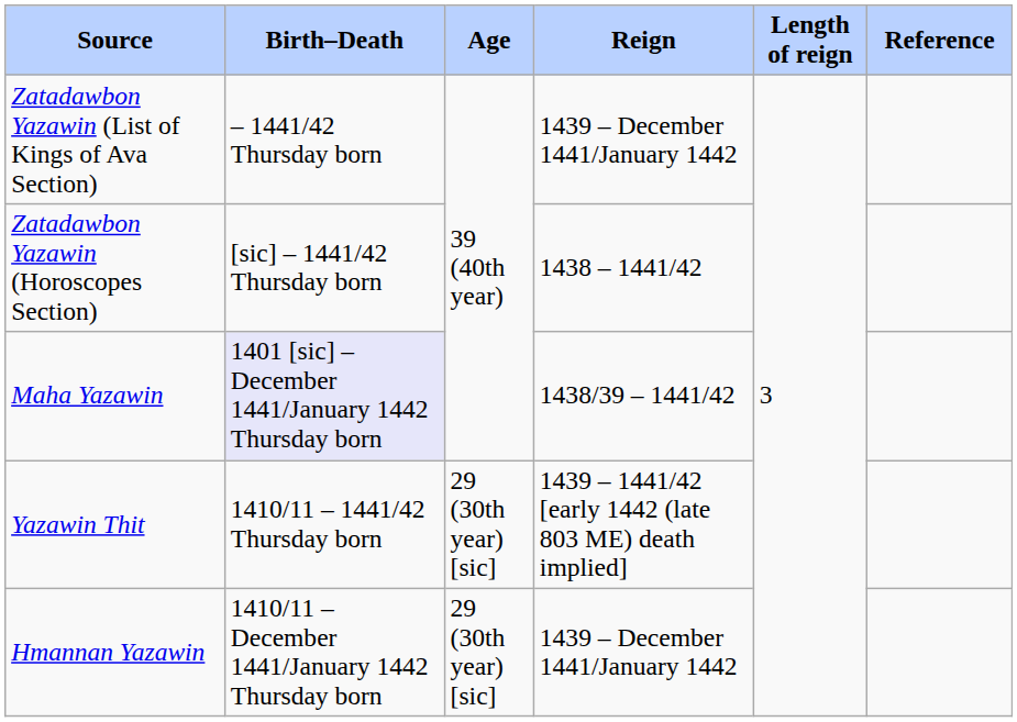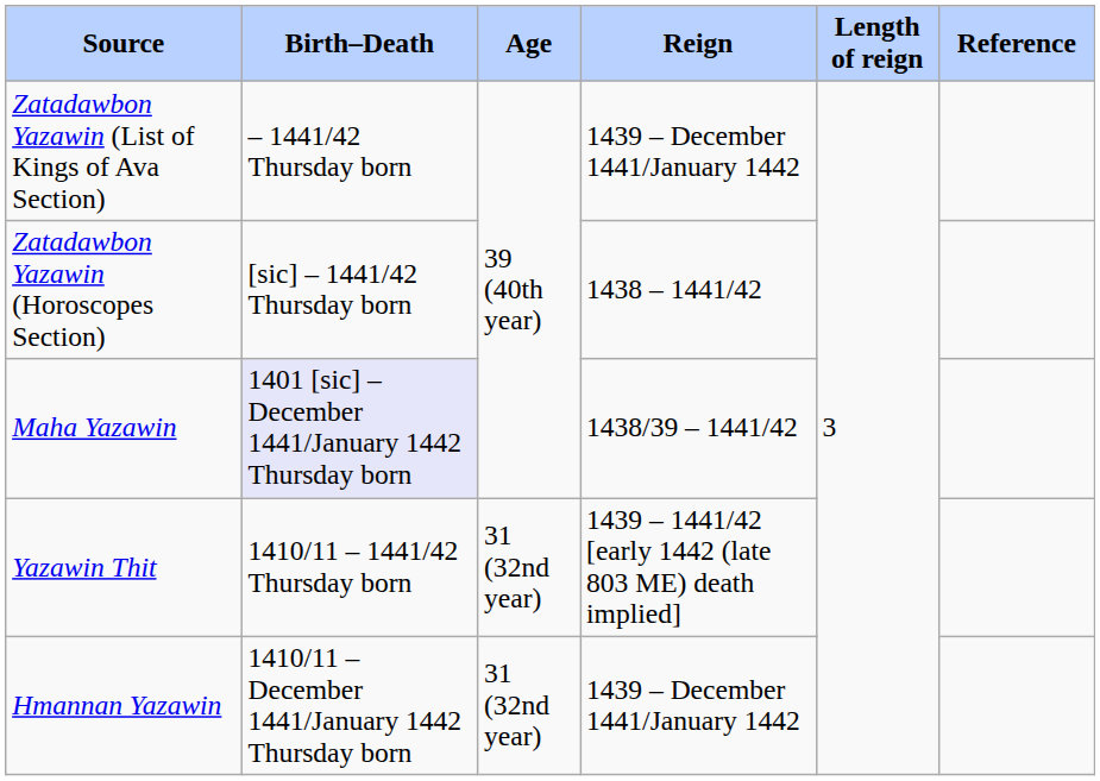 <table width=100% class="wikitable">
 <tr>
 <th style="background-color:#B9D1FF" width=15%>Source</th>
 <th style="background-color:#B9D1FF" width=15%>Birth–Death</th>
 <th style="background-color:#B9D1FF" width=5%>Age</th>
 <th style="background-color:#B9D1FF" width=15%>Reign</th>
 <th style="background-color:#B9D1FF" width=5%>Length of reign</th>
 <th style="background-color:#B9D1FF" width=5%>Reference</th>
 </tr>
 <tr>
 <td><em><a href='#'>Zatadawbon Yazawin</a></em> (List of Kings of Ava Section)</td>
 <td> – 1441/42 <br> Thursday born</td>
 <td rowspan="3">39 <br> (40th year)</td>
 <td>1439 – December 1441/January 1442</td>
 <td rowspan="5">3</td>
 <td></td>
 </tr>
 <tr>
 <td><em><a href='#'>Zatadawbon Yazawin</a></em> (Horoscopes Section)</td>
 <td> [sic] – 1441/42 <br> Thursday born</td>
 <td>1438 – 1441/42</td>
 <td></td>
 </tr>
 <tr>
 <td><em><a href='#'>Maha Yazawin</a></em></td>
 <td style="background: lavender;"> 1401 [sic] – December 1441/January 1442 <br> Thursday born</td>
 <td>1438/39 – 1441/42</td>
 <td></td>
 </tr>
 <tr>
 <td><em><a href='#'>Yazawin Thit</a></em></td>
 <td>1410/11 – 1441/42 <br> Thursday born</td>
-<td>29 <br> (30th year) [sic]</td>
+<td>31 <br> (32nd year)</td>
 <td>1439 – 1441/42 <br> [early 1442 (late 803 ME) death implied]</td>
 <td></td>
 </tr>
 <tr>
 <td><em><a href='#'>Hmannan Yazawin</a></em></td>
 <td>1410/11 – December 1441/January 1442 <br> Thursday born</td>
-<td>29 <br> (30th year) [sic]</td>
+<td>31 <br> (32nd year)</td>
 <td>1439 – December 1441/January 1442</td>
 <td></td>
 </tr>
 </table>
